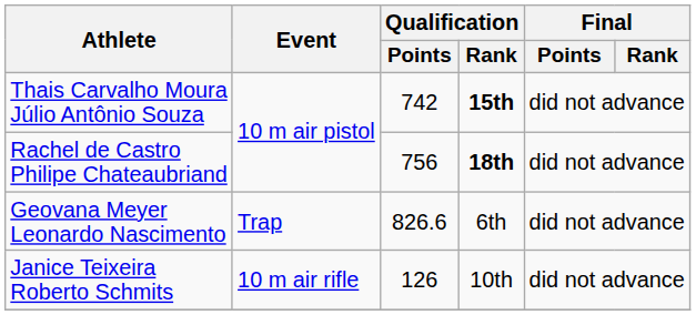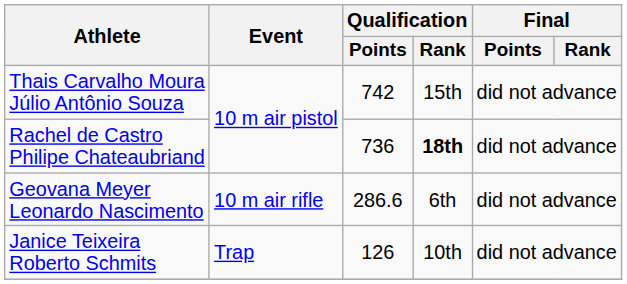 <table class=wikitable style=font-size:90%;text-align:center>
 <tr>
 <th rowspan=2>Athlete</th>
 <th rowspan=2>Event</th>
 <th colspan=2>Qualification</th>
 <th colspan=2>Final</th>
 </tr>
 <tr style=font-size:95%>
 <th>Points</th>
 <th>Rank</th>
 <th>Points</th>
 <th>Rank</th>
 </tr>
 <tr>
 <td align=left><a href='#'>Thais Carvalho Moura</a><br><a href='#'>Júlio Antônio Souza</a></td>
 <td align=left rowspan=2><a href='#'>10 m air pistol</a></td>
 <td>742</td>
-<td><strong>15th</strong></td>
+<td>15th</td>
 <td align=center colspan=2>did not advance</td>
 </tr>
 <tr>
 <td align=left><a href='#'>Rachel de Castro</a><br><a href='#'>Philipe Chateaubriand</a></td>
-<td>756</td>
+<td>736</td>
 <td><strong>18th</strong></td>
 <td align=center colspan=2>did not advance</td>
 </tr>
 <tr>
 <td align=left><a href='#'>Geovana Meyer</a><br><a href='#'>Leonardo Nascimento</a></td>
-<td align=left><a href='#'>Trap</a></td>
-<td>826.6</td>
+<td align=left><a href='#'>10 m air rifle</a></td>
+<td>286.6</td>
 <td>6th</td>
 <td align=center colspan=2>did not advance</td>
 </tr>
 <tr>
 <td align=left><a href='#'>Janice Teixeira</a><br><a href='#'>Roberto Schmits</a></td>
-<td align=left><a href='#'>10 m air rifle</a></td>
+<td align=left><a href='#'>Trap</a></td>
 <td>126</td>
 <td>10th</td>
 <td align=center colspan=2>did not advance</td>
 </tr>
 <tr>
 </tr>
 </table>
